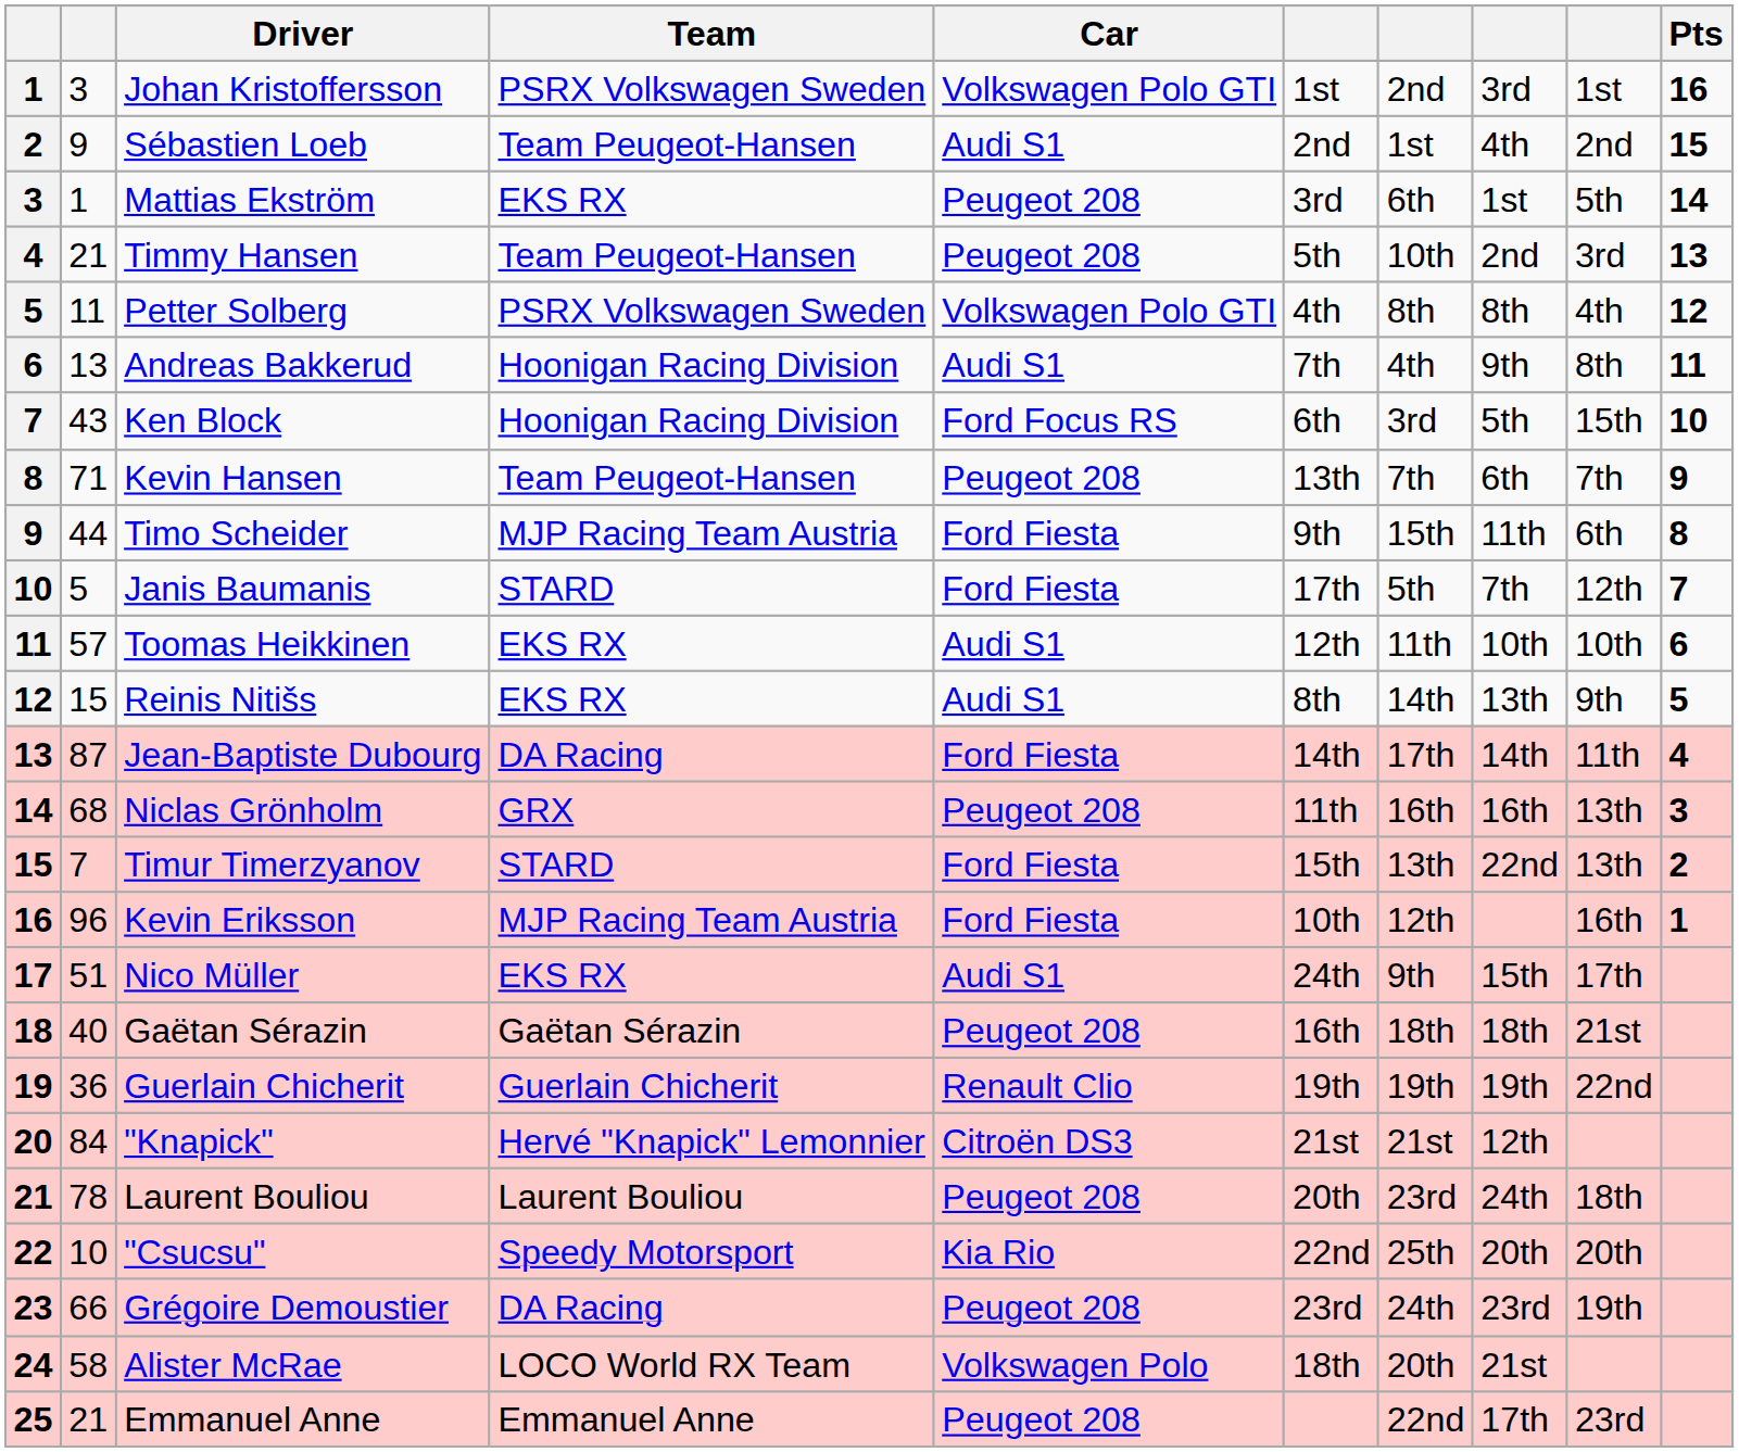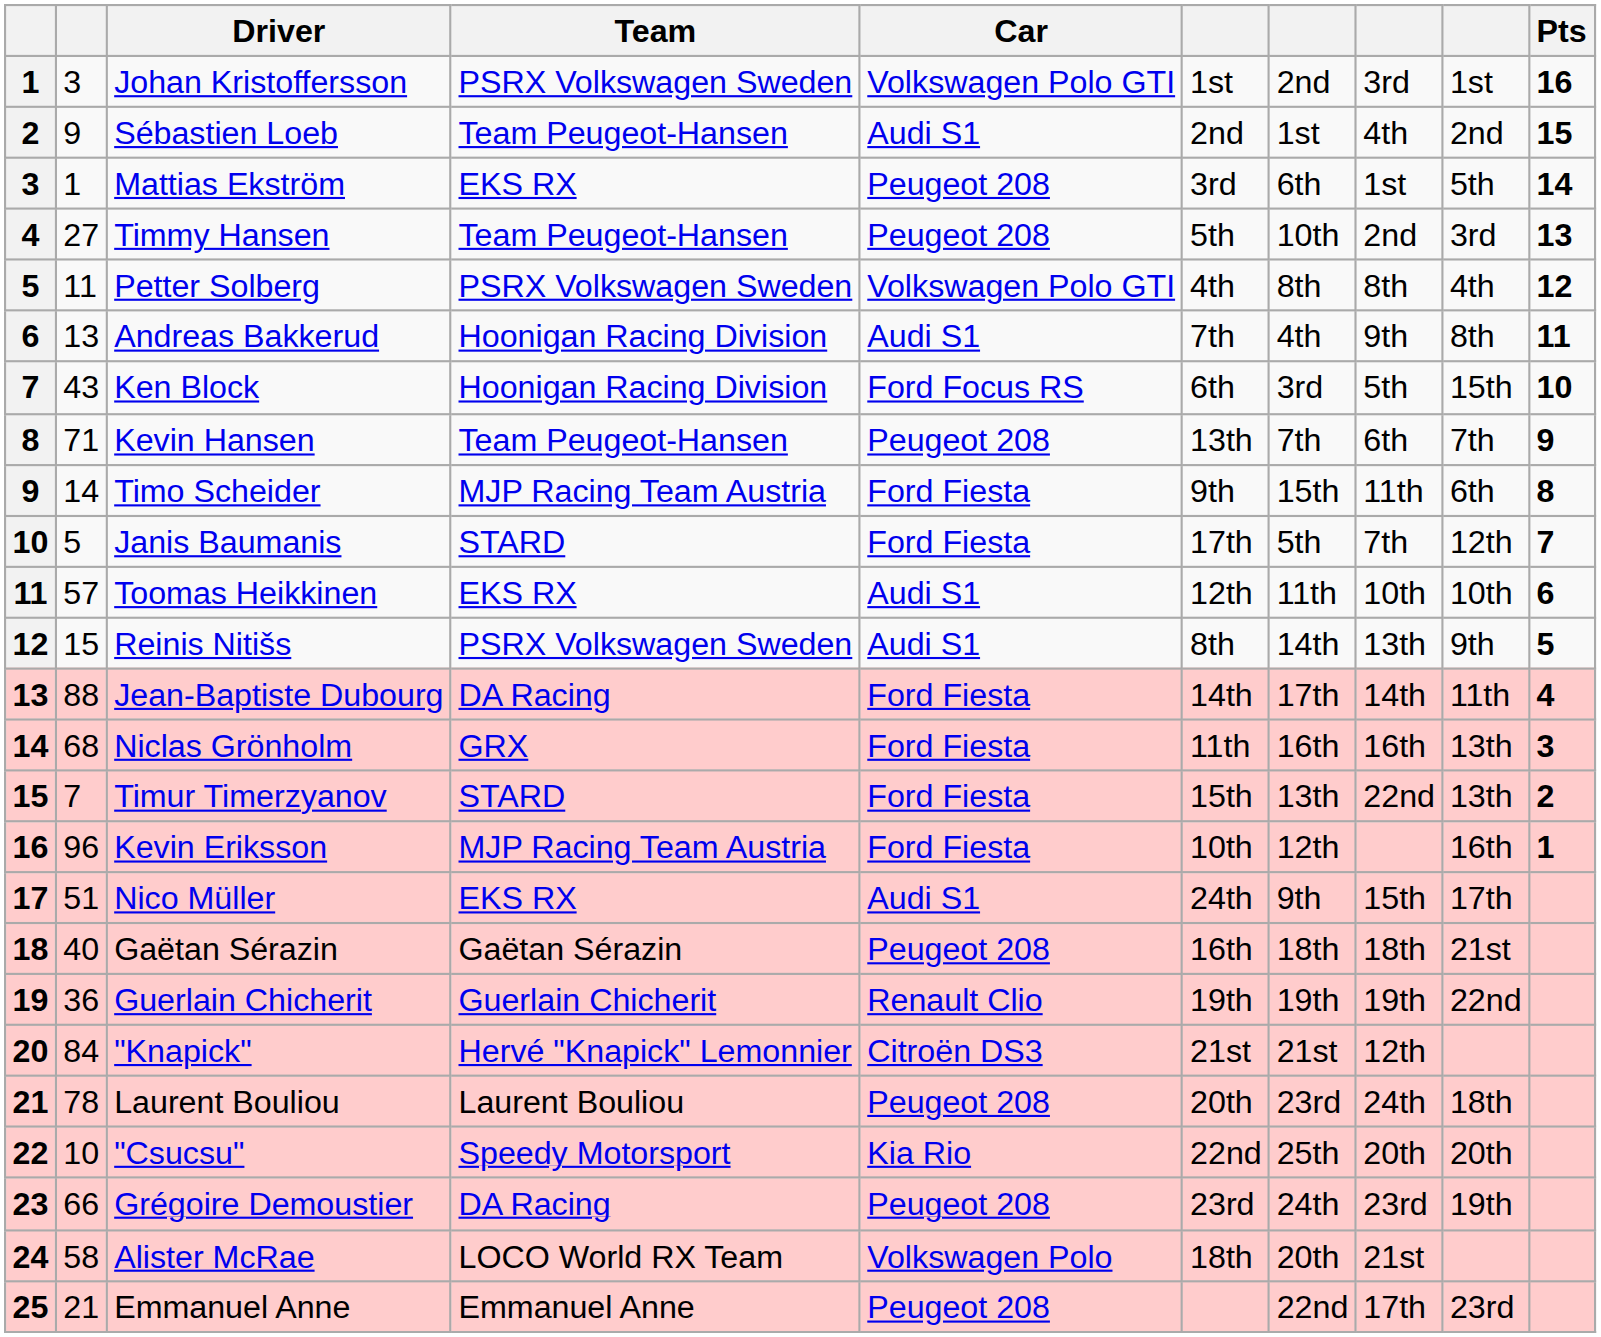 <table class=wikitable style="font-size:95%">
 <tr>
 <th></th>
 <th></th>
 <th>Driver</th>
 <th>Team</th>
 <th>Car</th>
 <th></th>
 <th></th>
 <th></th>
 <th></th>
 <th>Pts</th>
 </tr>
 <tr>
 <th>1</th>
 <td>3</td>
 <td> <a href='#'>Johan Kristoffersson</a></td>
 <td><a href='#'>PSRX Volkswagen Sweden</a></td>
 <td><a href='#'>Volkswagen Polo GTI</a></td>
 <td>1st</td>
 <td>2nd</td>
 <td>3rd</td>
 <td>1st</td>
 <td><strong>16</strong></td>
 </tr>
 <tr>
 <th>2</th>
 <td>9</td>
 <td> <a href='#'>Sébastien Loeb</a></td>
 <td><a href='#'>Team Peugeot-Hansen</a></td>
 <td><a href='#'>Audi S1</a></td>
 <td>2nd</td>
 <td>1st</td>
 <td>4th</td>
 <td>2nd</td>
 <td><strong>15</strong></td>
 </tr>
 <tr>
 <th>3</th>
 <td>1</td>
 <td> <a href='#'>Mattias Ekström</a></td>
 <td><a href='#'>EKS RX</a></td>
 <td><a href='#'>Peugeot 208</a></td>
 <td>3rd</td>
 <td>6th</td>
 <td>1st</td>
 <td>5th</td>
 <td><strong>14</strong></td>
 </tr>
 <tr>
 <th>4</th>
-<td>21</td>
+<td>27</td>
 <td> <a href='#'>Timmy Hansen</a></td>
 <td><a href='#'>Team Peugeot-Hansen</a></td>
 <td><a href='#'>Peugeot 208</a></td>
 <td>5th</td>
 <td>10th</td>
 <td>2nd</td>
 <td>3rd</td>
 <td><strong>13</strong></td>
 </tr>
 <tr>
 <th>5</th>
 <td>11</td>
 <td> <a href='#'>Petter Solberg</a></td>
 <td><a href='#'>PSRX Volkswagen Sweden</a></td>
 <td><a href='#'>Volkswagen Polo GTI</a></td>
 <td>4th</td>
 <td>8th</td>
 <td>8th</td>
 <td>4th</td>
 <td><strong>12</strong></td>
 </tr>
 <tr>
 <th>6</th>
 <td>13</td>
 <td> <a href='#'>Andreas Bakkerud</a></td>
 <td><a href='#'>Hoonigan Racing Division</a></td>
 <td><a href='#'>Audi S1</a></td>
 <td>7th</td>
 <td>4th</td>
 <td>9th</td>
 <td>8th</td>
 <td><strong>11</strong></td>
 </tr>
 <tr>
 <th>7</th>
 <td>43</td>
 <td> <a href='#'>Ken Block</a></td>
 <td><a href='#'>Hoonigan Racing Division</a></td>
 <td><a href='#'>Ford Focus RS</a></td>
 <td>6th</td>
 <td>3rd</td>
 <td>5th</td>
 <td>15th</td>
 <td><strong>10</strong></td>
 </tr>
 <tr>
 <th>8</th>
 <td>71</td>
 <td> <a href='#'>Kevin Hansen</a></td>
 <td><a href='#'>Team Peugeot-Hansen</a></td>
 <td><a href='#'>Peugeot 208</a></td>
 <td>13th</td>
 <td>7th</td>
 <td>6th</td>
 <td>7th</td>
 <td><strong>9</strong></td>
 </tr>
 <tr>
 <th>9</th>
-<td>44</td>
+<td>14</td>
 <td> <a href='#'>Timo Scheider</a></td>
 <td><a href='#'>MJP Racing Team Austria</a></td>
 <td><a href='#'>Ford Fiesta</a></td>
 <td>9th</td>
 <td>15th</td>
 <td>11th</td>
 <td>6th</td>
 <td><strong>8</strong></td>
 </tr>
 <tr>
 <th>10</th>
 <td>5</td>
 <td> <a href='#'>Janis Baumanis</a></td>
 <td><a href='#'>STARD</a></td>
 <td><a href='#'>Ford Fiesta</a></td>
 <td>17th</td>
 <td>5th</td>
 <td>7th</td>
 <td>12th</td>
 <td><strong>7</strong></td>
 </tr>
 <tr>
 <th>11</th>
 <td>57</td>
 <td> <a href='#'>Toomas Heikkinen</a></td>
 <td><a href='#'>EKS RX</a></td>
 <td><a href='#'>Audi S1</a></td>
 <td>12th</td>
 <td>11th</td>
 <td>10th</td>
 <td>10th</td>
 <td><strong>6</strong></td>
 </tr>
 <tr>
 <th>12</th>
 <td>15</td>
 <td> <a href='#'>Reinis Nitišs</a></td>
-<td><a href='#'>EKS RX</a></td>
+<td><a href='#'>PSRX Volkswagen Sweden</a></td>
 <td><a href='#'>Audi S1</a></td>
 <td>8th</td>
 <td>14th</td>
 <td>13th</td>
 <td>9th</td>
 <td><strong>5</strong></td>
 </tr>
 <tr>
 <th style="background:#ffcccc;">13</th>
-<td style="background:#ffcccc;">87</td>
+<td style="background:#ffcccc;">88</td>
 <td style="background:#ffcccc;"> <a href='#'>Jean-Baptiste Dubourg</a></td>
 <td style="background:#ffcccc;"><a href='#'>DA Racing</a></td>
 <td style="background:#ffcccc;"><a href='#'>Ford Fiesta</a></td>
 <td style="background:#ffcccc;">14th</td>
 <td style="background:#ffcccc;">17th</td>
 <td style="background:#ffcccc;">14th</td>
 <td style="background:#ffcccc;">11th</td>
 <td style="background:#ffcccc;"><strong>4</strong></td>
 </tr>
 <tr>
 <th style="background:#ffcccc;">14</th>
 <td style="background:#ffcccc;">68</td>
 <td style="background:#ffcccc;"> <a href='#'>Niclas Grönholm</a></td>
 <td style="background:#ffcccc;"><a href='#'>GRX</a></td>
-<td style="background:#ffcccc;"><a href='#'>Peugeot 208</a></td>
+<td style="background:#ffcccc;"><a href='#'>Ford Fiesta</a></td>
 <td style="background:#ffcccc;">11th</td>
 <td style="background:#ffcccc;">16th</td>
 <td style="background:#ffcccc;">16th</td>
 <td style="background:#ffcccc;">13th</td>
 <td style="background:#ffcccc;"><strong>3</strong></td>
 </tr>
 <tr>
 <th style="background:#ffcccc;">15</th>
 <td style="background:#ffcccc;">7</td>
 <td style="background:#ffcccc;"> <a href='#'>Timur Timerzyanov</a></td>
 <td style="background:#ffcccc;"><a href='#'>STARD</a></td>
 <td style="background:#ffcccc;"><a href='#'>Ford Fiesta</a></td>
 <td style="background:#ffcccc;">15th</td>
 <td style="background:#ffcccc;">13th</td>
 <td style="background:#ffcccc;">22nd</td>
 <td style="background:#ffcccc;">13th</td>
 <td style="background:#ffcccc;"><strong>2</strong></td>
 </tr>
 <tr>
 <th style="background:#ffcccc;">16</th>
 <td style="background:#ffcccc;">96</td>
 <td style="background:#ffcccc;"> <a href='#'>Kevin Eriksson</a></td>
 <td style="background:#ffcccc;"><a href='#'>MJP Racing Team Austria</a></td>
 <td style="background:#ffcccc;"><a href='#'>Ford Fiesta</a></td>
 <td style="background:#ffcccc;">10th</td>
 <td style="background:#ffcccc;">12th</td>
 <td style="background:#ffcccc;"></td>
 <td style="background:#ffcccc;">16th</td>
 <td style="background:#ffcccc;"><strong>1</strong></td>
 </tr>
 <tr>
 <th style="background:#ffcccc;">17</th>
 <td style="background:#ffcccc;">51</td>
 <td style="background:#ffcccc;"> <a href='#'>Nico Müller</a></td>
 <td style="background:#ffcccc;"><a href='#'>EKS RX</a></td>
 <td style="background:#ffcccc;"><a href='#'>Audi S1</a></td>
 <td style="background:#ffcccc;">24th</td>
 <td style="background:#ffcccc;">9th</td>
 <td style="background:#ffcccc;">15th</td>
 <td style="background:#ffcccc;">17th</td>
 <td style="background:#ffcccc;"></td>
 </tr>
 <tr>
 <th style="background:#ffcccc;">18</th>
 <td style="background:#ffcccc;">40</td>
 <td style="background:#ffcccc;"> Gaëtan Sérazin</td>
 <td style="background:#ffcccc;">Gaëtan Sérazin</td>
 <td style="background:#ffcccc;"><a href='#'>Peugeot 208</a></td>
 <td style="background:#ffcccc;">16th</td>
 <td style="background:#ffcccc;">18th</td>
 <td style="background:#ffcccc;">18th</td>
 <td style="background:#ffcccc;">21st</td>
 <td style="background:#ffcccc;"></td>
 </tr>
 <tr>
 <th style="background:#ffcccc;">19</th>
 <td style="background:#ffcccc;">36</td>
 <td style="background:#ffcccc;"> <a href='#'>Guerlain Chicherit</a></td>
 <td style="background:#ffcccc;"><a href='#'>Guerlain Chicherit</a></td>
 <td style="background:#ffcccc;"><a href='#'>Renault Clio</a></td>
 <td style="background:#ffcccc;">19th</td>
 <td style="background:#ffcccc;">19th</td>
 <td style="background:#ffcccc;">19th</td>
 <td style="background:#ffcccc;">22nd</td>
 <td style="background:#ffcccc;"></td>
 </tr>
 <tr>
 <th style="background:#ffcccc;">20</th>
 <td style="background:#ffcccc;">84</td>
 <td style="background:#ffcccc;"> <a href='#'>"Knapick"</a></td>
 <td style="background:#ffcccc;"><a href='#'>Hervé "Knapick" Lemonnier</a></td>
 <td style="background:#ffcccc;"><a href='#'>Citroën DS3</a></td>
 <td style="background:#ffcccc;">21st</td>
 <td style="background:#ffcccc;">21st</td>
 <td style="background:#ffcccc;">12th</td>
 <td style="background:#ffcccc;"></td>
 <td style="background:#ffcccc;"></td>
 </tr>
 <tr>
 <th style="background:#ffcccc;">21</th>
 <td style="background:#ffcccc;">78</td>
 <td style="background:#ffcccc;"> Laurent Bouliou</td>
 <td style="background:#ffcccc;">Laurent Bouliou</td>
 <td style="background:#ffcccc;"><a href='#'>Peugeot 208</a></td>
 <td style="background:#ffcccc;">20th</td>
 <td style="background:#ffcccc;">23rd</td>
 <td style="background:#ffcccc;">24th</td>
 <td style="background:#ffcccc;">18th</td>
 <td style="background:#ffcccc;"></td>
 </tr>
 <tr>
 <th style="background:#ffcccc;">22</th>
 <td style="background:#ffcccc;">10</td>
 <td style="background:#ffcccc;"> <a href='#'>"Csucsu"</a></td>
 <td style="background:#ffcccc;"><a href='#'>Speedy Motorsport</a></td>
 <td style="background:#ffcccc;"><a href='#'>Kia Rio</a></td>
 <td style="background:#ffcccc;">22nd</td>
 <td style="background:#ffcccc;">25th</td>
 <td style="background:#ffcccc;">20th</td>
 <td style="background:#ffcccc;">20th</td>
 <td style="background:#ffcccc;"></td>
 </tr>
 <tr>
 <th style="background:#ffcccc;">23</th>
 <td style="background:#ffcccc;">66</td>
 <td style="background:#ffcccc;"> <a href='#'>Grégoire Demoustier</a></td>
 <td style="background:#ffcccc;"><a href='#'>DA Racing</a></td>
 <td style="background:#ffcccc;"><a href='#'>Peugeot 208</a></td>
 <td style="background:#ffcccc;">23rd</td>
 <td style="background:#ffcccc;">24th</td>
 <td style="background:#ffcccc;">23rd</td>
 <td style="background:#ffcccc;">19th</td>
 <td style="background:#ffcccc;"></td>
 </tr>
 <tr>
 <th style="background:#ffcccc;">24</th>
 <td style="background:#ffcccc;">58</td>
 <td style="background:#ffcccc;"> <a href='#'>Alister McRae</a></td>
 <td style="background:#ffcccc;">LOCO World RX Team</td>
 <td style="background:#ffcccc;"><a href='#'>Volkswagen Polo</a></td>
 <td style="background:#ffcccc;">18th</td>
 <td style="background:#ffcccc;">20th</td>
 <td style="background:#ffcccc;">21st</td>
 <td style="background:#ffcccc;"></td>
 <td style="background:#ffcccc;"></td>
 </tr>
 <tr>
 <th style="background:#ffcccc;">25</th>
 <td style="background:#ffcccc;">21</td>
 <td style="background:#ffcccc;"> Emmanuel Anne</td>
 <td style="background:#ffcccc;">Emmanuel Anne</td>
 <td style="background:#ffcccc;"><a href='#'>Peugeot 208</a></td>
 <td style="background:#ffcccc;"></td>
 <td style="background:#ffcccc;">22nd</td>
 <td style="background:#ffcccc;">17th</td>
 <td style="background:#ffcccc;">23rd</td>
 <td style="background:#ffcccc;"></td>
 </tr>
 <tr>
 </tr>
 </table>
